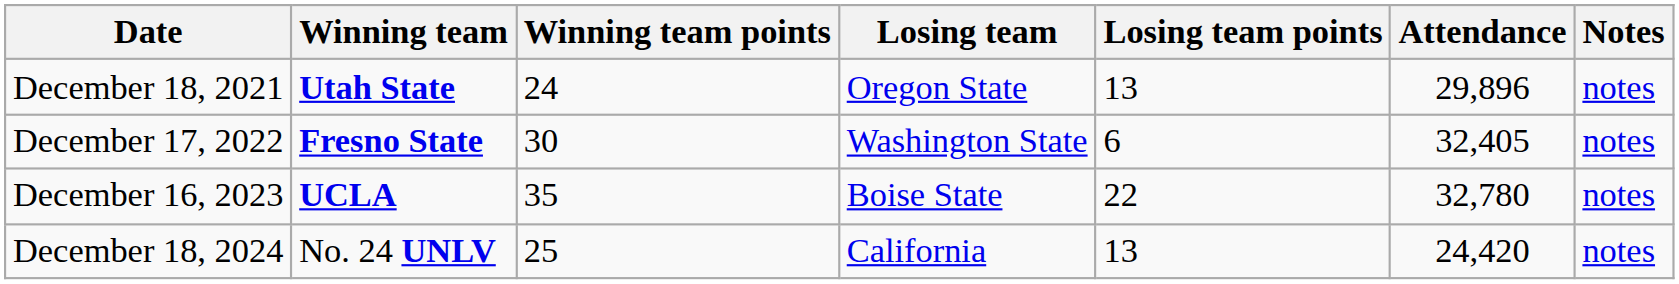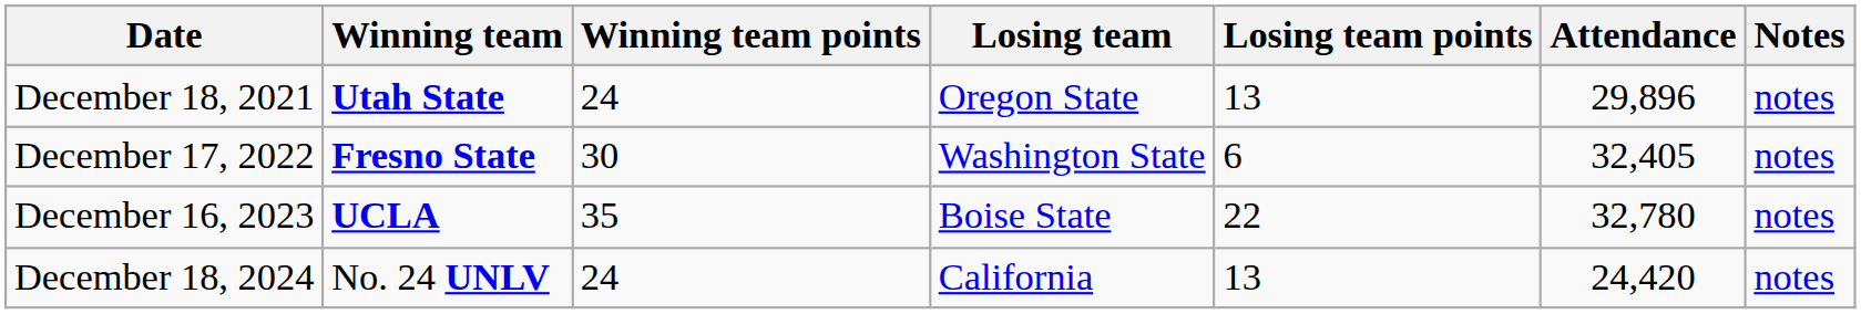 <table class="wikitable">
 <tr>
 <th>Date</th>
 <th>Winning team</th>
 <th>Winning team points</th>
 <th>Losing team</th>
 <th>Losing team points</th>
 <th>Attendance</th>
 <th>Notes</th>
 </tr>
 <tr>
 <td>December 18, 2021</td>
 <td><strong><a href='#'>Utah State</a></strong> </td>
 <td>24</td>
 <td> <a href='#'>Oregon State</a></td>
 <td>13</td>
 <td align=center>29,896</td>
 <td><a href='#'>notes</a></td>
 </tr>
 <tr>
 <td>December 17, 2022</td>
 <td><strong><a href='#'>Fresno State</a></strong> </td>
 <td>30</td>
 <td> <a href='#'>Washington State</a></td>
 <td>6</td>
 <td align=center>32,405</td>
 <td><a href='#'>notes</a></td>
 </tr>
 <tr>
 <td>December 16, 2023</td>
 <td><strong><a href='#'>UCLA</a></strong> </td>
 <td>35</td>
 <td> <a href='#'>Boise State</a></td>
 <td>22</td>
 <td align=center>32,780</td>
 <td><a href='#'>notes</a></td>
 </tr>
 <tr>
 <td>December 18, 2024</td>
 <td>No. 24 <strong><a href='#'>UNLV</a></strong> </td>
-<td>25</td>
+<td>24</td>
 <td> <a href='#'>California</a></td>
 <td>13</td>
 <td align=center>24,420</td>
 <td><a href='#'>notes</a></td>
 </tr>
 </table>
